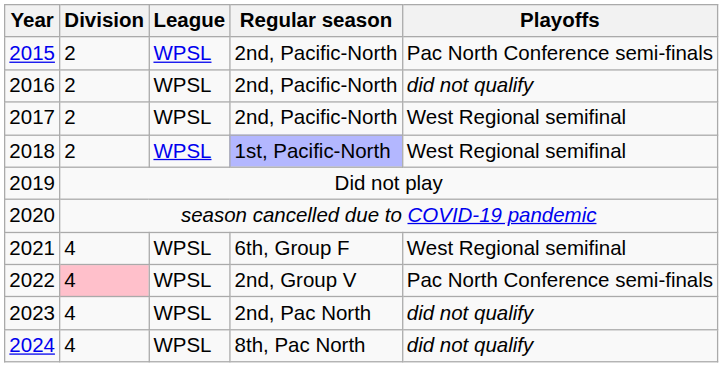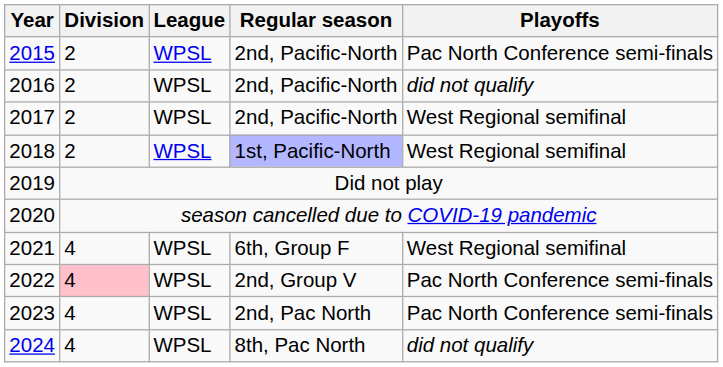 <table class="wikitable">
 <tr>
 <th>Year</th>
 <th>Division</th>
 <th>League</th>
 <th>Regular season</th>
 <th>Playoffs</th>
 </tr>
 <tr>
 <td><a href='#'>2015</a></td>
 <td>2</td>
 <td><a href='#'>WPSL</a></td>
 <td>2nd, Pacific-North</td>
 <td>Pac North Conference semi-finals</td>
 </tr>
 <tr>
 <td>2016</td>
 <td>2</td>
 <td>WPSL</td>
 <td>2nd, Pacific-North</td>
 <td><em>did not qualify</em></td>
 </tr>
 <tr>
 <td>2017</td>
 <td>2</td>
 <td>WPSL</td>
 <td>2nd, Pacific-North</td>
 <td>West Regional semifinal</td>
 </tr>
 <tr>
 <td>2018</td>
 <td>2</td>
 <td><a href='#'>WPSL</a></td>
 <td bgcolor="B3B7FF">1st, Pacific-North</td>
 <td>West Regional semifinal</td>
 </tr>
 <tr>
 <td>2019</td>
 <td colspan=4 style=text-align:center>Did not play</td>
 </tr>
 <tr>
 <td>2020</td>
 <td colspan="4" style=text-align:center><em>season cancelled due to <a href='#'>COVID-19 pandemic</a></em></td>
 </tr>
 <tr>
 <td>2021</td>
 <td>4</td>
 <td>WPSL</td>
 <td>6th, Group F</td>
 <td>West Regional semifinal</td>
 </tr>
 <tr>
 <td>2022</td>
 <td style="background: pink;">4</td>
 <td>WPSL</td>
 <td>2nd, Group V</td>
 <td>Pac North Conference semi-finals</td>
 </tr>
 <tr>
 <td>2023</td>
 <td>4</td>
 <td>WPSL</td>
 <td>2nd, Pac North</td>
-<td><em>did not qualify</em></td>
+<td>Pac North Conference semi-finals</td>
 </tr>
 <tr>
 <td><a href='#'>2024</a></td>
 <td>4</td>
 <td>WPSL</td>
 <td>8th, Pac North</td>
 <td><em>did not qualify</em></td>
 </tr>
 </table>
